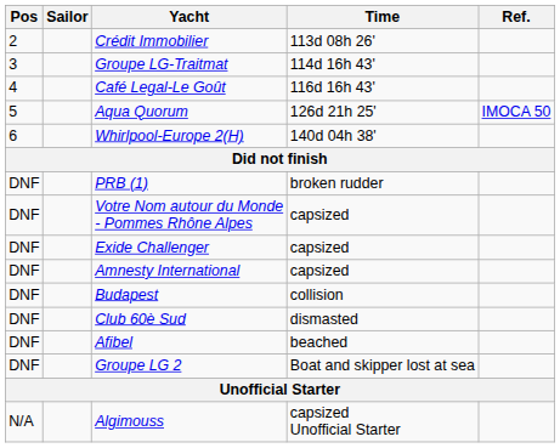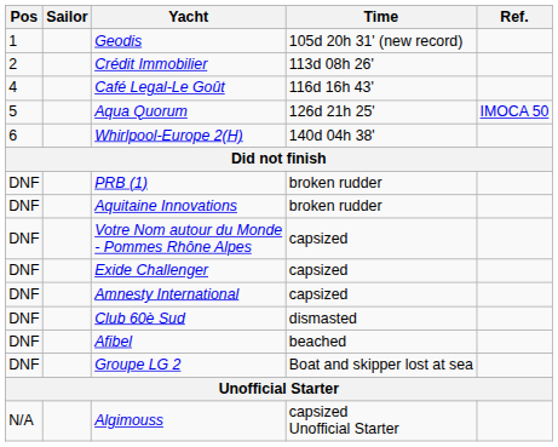 <table class="wikitable">
 <tr>
 <th>Pos</th>
 <th>Sailor</th>
 <th>Yacht</th>
 <th>Time</th>
 <th>Ref.</th>
 </tr>
 <tr>
+<td>1</td>
+<td></td>
+<td><em><a href='#'>Geodis</a></em></td>
+<td>105d 20h 31' (new record)</td>
+<td></td>
+</tr>
+<tr>
 <td>2</td>
 <td></td>
 <td><em><a href='#'>Crédit Immobilier</a></em></td>
 <td>113d 08h 26'</td>
-<td></td>
-</tr>
-<tr>
-<td>3</td>
-<td></td>
-<td><em><a href='#'>Groupe LG-Traitmat</a></em></td>
-<td>114d 16h 43'</td>
 <td></td>
 </tr>
 <tr>
 <td>4</td>
 <td></td>
 <td><em><a href='#'>Café Legal-Le Goût</a></em></td>
 <td>116d 16h 43'</td>
 <td></td>
 </tr>
 <tr>
 <td>5</td>
 <td></td>
 <td><em><a href='#'>Aqua Quorum</a></em></td>
 <td>126d 21h 25'</td>
 <td><a href='#'>IMOCA 50</a></td>
 </tr>
 <tr>
 <td>6</td>
 <td></td>
 <td><em><a href='#'>Whirlpool-Europe 2(H)</a></em></td>
 <td>140d 04h 38'</td>
 <td></td>
 </tr>
 <tr>
 <th colspan="5">Did not finish</th>
 </tr>
 <tr>
 <td>DNF</td>
 <td></td>
 <td><em><a href='#'>PRB (1)</a></em></td>
 <td>broken rudder</td>
 <td></td>
 </tr>
 <tr>
 <td>DNF</td>
 <td></td>
+<td><em><a href='#'>Aquitaine Innovations</a></em></td>
+<td>broken rudder</td>
+<td></td>
+</tr>
+<tr>
+<td>DNF</td>
+<td></td>
 <td><em><a href='#'>Votre Nom autour du Monde<br>- Pommes Rhône Alpes</a></em></td>
 <td>capsized</td>
 <td></td>
 </tr>
 <tr>
 <td>DNF</td>
 <td></td>
 <td><em><a href='#'>Exide Challenger</a></em></td>
 <td>capsized</td>
 <td></td>
 </tr>
 <tr>
 <td>DNF</td>
 <td></td>
 <td><em><a href='#'>Amnesty International</a></em></td>
 <td>capsized</td>
-<td></td>
-</tr>
-<tr>
-<td>DNF</td>
-<td></td>
-<td><em><a href='#'>Budapest</a></em></td>
-<td>collision</td>
 <td></td>
 </tr>
 <tr>
 <td>DNF</td>
 <td></td>
 <td><em><a href='#'>Club 60è Sud</a></em></td>
 <td>dismasted</td>
 <td></td>
 </tr>
 <tr>
 <td>DNF</td>
 <td></td>
 <td><em><a href='#'>Afibel</a></em></td>
 <td>beached</td>
 <td></td>
 </tr>
 <tr>
 <td>DNF</td>
 <td></td>
 <td><em><a href='#'>Groupe LG 2</a></em></td>
 <td>Boat and skipper lost at sea</td>
 <td></td>
 </tr>
 <tr>
 <th colspan="5">Unofficial Starter</th>
 </tr>
 <tr>
 <td>N/A</td>
 <td></td>
 <td><em><a href='#'>Algimouss</a></em></td>
 <td>capsized<br>Unofficial Starter</td>
 <td></td>
 </tr>
 </table>
